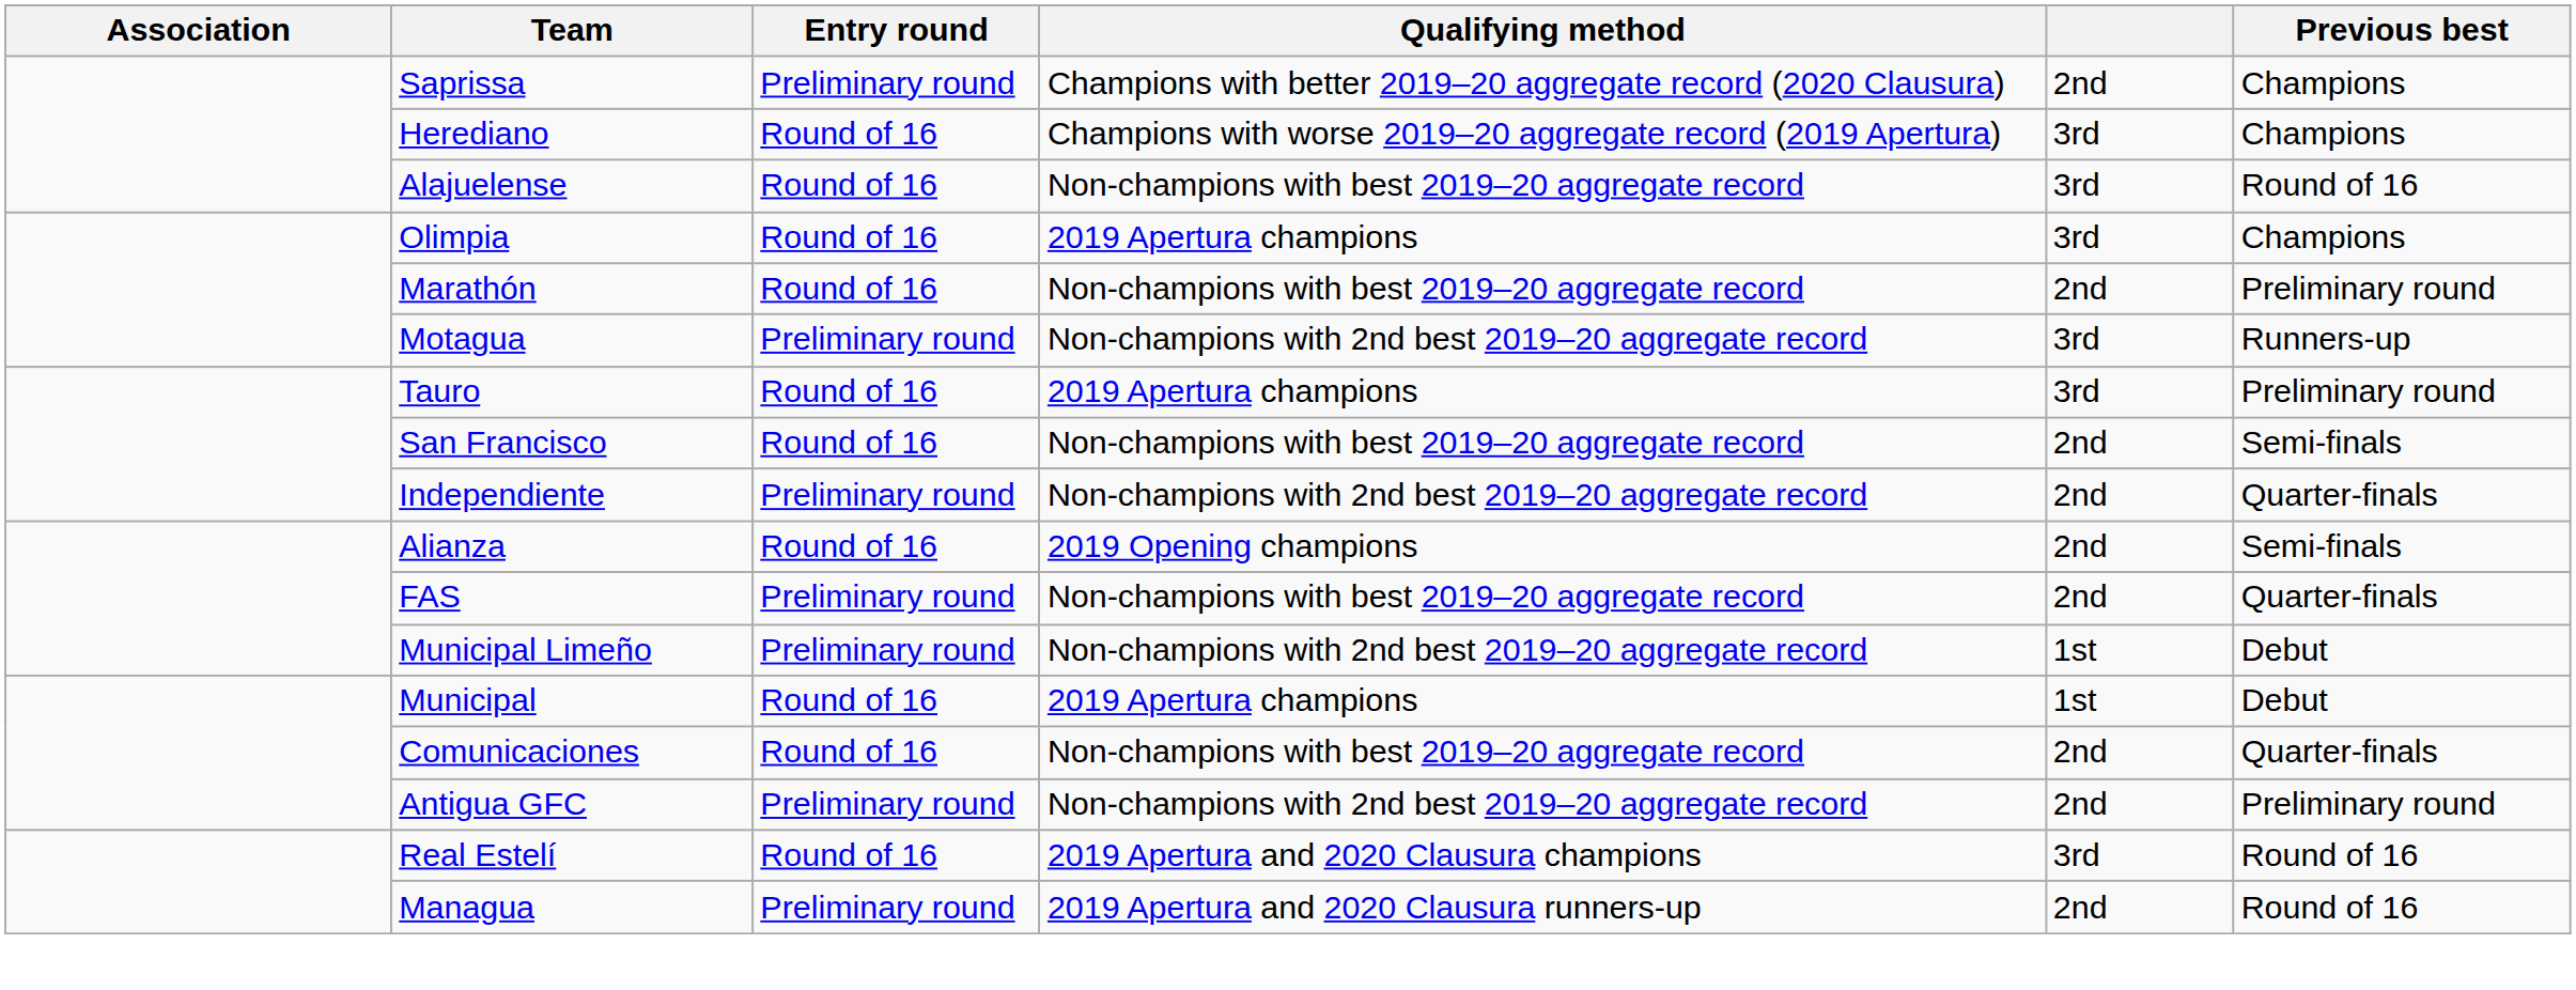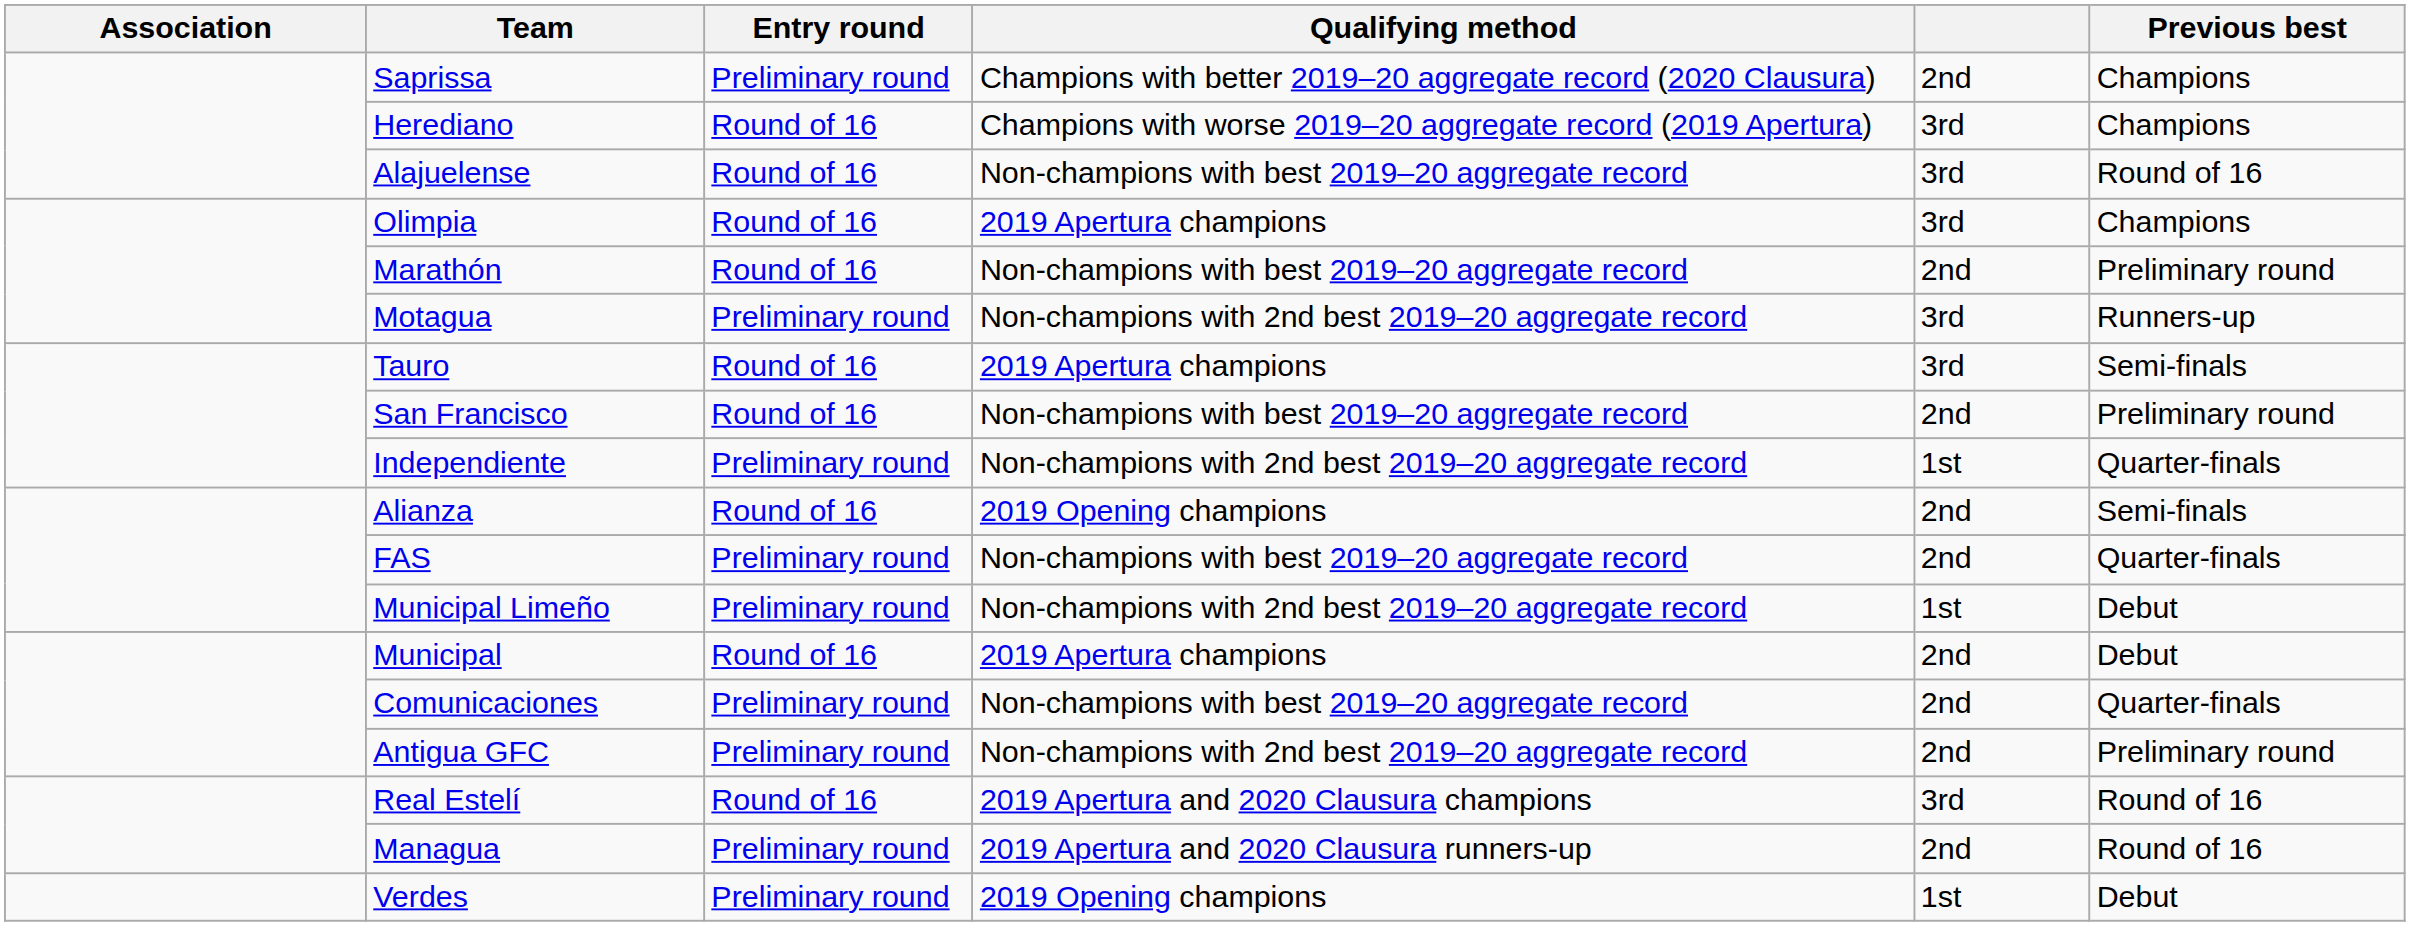 <table class="wikitable" style="table-layout:fixed;width:100%;">
 <tr>
 <th width=15%>Association</th>
 <th width=14%>Team</th>
 <th width=11%>Entry round</th>
 <th width=40%>Qualifying method</th>
 <th width=7%> </th>
 <th width=13%>Previous best </th>
 </tr>
 <tr>
 <td rowspan=3> </td>
 <td><a href='#'>Saprissa</a></td>
 <td><a href='#'>Preliminary round</a></td>
 <td>Champions with better <a href='#'>2019–20 aggregate record</a> (<a href='#'>2020 Clausura</a>)</td>
 <td>2nd </td>
 <td>Champions </td>
 </tr>
 <tr>
 <td><a href='#'>Herediano</a></td>
 <td><a href='#'>Round of 16</a></td>
 <td>Champions with worse <a href='#'>2019–20 aggregate record</a> (<a href='#'>2019 Apertura</a>)</td>
 <td>3rd </td>
 <td>Champions </td>
 </tr>
 <tr>
 <td><a href='#'>Alajuelense</a></td>
 <td><a href='#'>Round of 16</a></td>
 <td>Non-champions with best <a href='#'>2019–20 aggregate record</a></td>
 <td>3rd </td>
 <td>Round of 16 </td>
 </tr>
 <tr>
 <td rowspan=3> </td>
 <td><a href='#'>Olimpia</a></td>
 <td><a href='#'>Round of 16</a></td>
 <td><a href='#'>2019 Apertura</a> champions</td>
 <td>3rd </td>
 <td>Champions </td>
 </tr>
 <tr>
 <td><a href='#'>Marathón</a></td>
 <td><a href='#'>Round of 16</a></td>
 <td>Non-champions with best <a href='#'>2019–20 aggregate record</a></td>
 <td>2nd </td>
 <td>Preliminary round </td>
 </tr>
 <tr>
 <td><a href='#'>Motagua</a></td>
 <td><a href='#'>Preliminary round</a></td>
 <td>Non-champions with 2nd best <a href='#'>2019–20 aggregate record</a></td>
 <td>3rd </td>
 <td>Runners-up </td>
 </tr>
 <tr>
 <td rowspan=3> </td>
 <td><a href='#'>Tauro</a></td>
 <td><a href='#'>Round of 16</a></td>
 <td><a href='#'>2019 Apertura</a> champions</td>
 <td>3rd </td>
-<td>Preliminary round </td>
+<td>Semi-finals </td>
 </tr>
 <tr>
 <td><a href='#'>San Francisco</a></td>
 <td><a href='#'>Round of 16</a></td>
 <td>Non-champions with best <a href='#'>2019–20 aggregate record</a></td>
 <td>2nd </td>
-<td>Semi-finals </td>
+<td>Preliminary round </td>
 </tr>
 <tr>
 <td><a href='#'>Independiente</a></td>
 <td><a href='#'>Preliminary round</a></td>
 <td>Non-champions with 2nd best <a href='#'>2019–20 aggregate record</a></td>
-<td>2nd </td>
+<td>1st</td>
 <td>Quarter-finals </td>
 </tr>
 <tr>
 <td rowspan=3> </td>
 <td><a href='#'>Alianza</a></td>
 <td><a href='#'>Round of 16</a></td>
 <td><a href='#'>2019 Opening</a> champions</td>
 <td>2nd </td>
 <td>Semi-finals </td>
 </tr>
 <tr>
 <td><a href='#'>FAS</a></td>
 <td><a href='#'>Preliminary round</a></td>
 <td>Non-champions with best <a href='#'>2019–20 aggregate record</a></td>
 <td>2nd </td>
 <td>Quarter-finals </td>
 </tr>
 <tr>
 <td><a href='#'>Municipal Limeño</a></td>
 <td><a href='#'>Preliminary round</a></td>
 <td>Non-champions with 2nd best <a href='#'>2019–20 aggregate record</a></td>
 <td>1st</td>
 <td>Debut</td>
 </tr>
 <tr>
 <td rowspan=3> </td>
 <td><a href='#'>Municipal</a></td>
 <td><a href='#'>Round of 16</a></td>
 <td><a href='#'>2019 Apertura</a> champions</td>
-<td>1st</td>
+<td>2nd </td>
 <td>Debut</td>
 </tr>
 <tr>
 <td><a href='#'>Comunicaciones</a></td>
-<td><a href='#'>Round of 16</a></td>
+<td><a href='#'>Preliminary round</a></td>
 <td>Non-champions with best <a href='#'>2019–20 aggregate record</a></td>
 <td>2nd </td>
 <td>Quarter-finals </td>
 </tr>
 <tr>
 <td><a href='#'>Antigua GFC</a></td>
 <td><a href='#'>Preliminary round</a></td>
 <td>Non-champions with 2nd best <a href='#'>2019–20 aggregate record</a></td>
 <td>2nd </td>
 <td>Preliminary round </td>
 </tr>
 <tr>
 <td rowspan=2> </td>
 <td><a href='#'>Real Estelí</a></td>
 <td><a href='#'>Round of 16</a></td>
 <td><a href='#'>2019 Apertura</a> and <a href='#'>2020 Clausura</a> champions</td>
 <td>3rd </td>
 <td>Round of 16 </td>
 </tr>
 <tr>
 <td><a href='#'>Managua</a></td>
 <td><a href='#'>Preliminary round</a></td>
 <td><a href='#'>2019 Apertura</a> and <a href='#'>2020 Clausura</a> runners-up</td>
 <td>2nd </td>
 <td>Round of 16 </td>
 </tr>
+<tr>
+<td> </td>
+<td><a href='#'>Verdes</a></td>
+<td><a href='#'>Preliminary round</a></td>
+<td><a href='#'>2019 Opening</a> champions</td>
+<td>1st</td>
+<td>Debut</td>
+</tr>
 </table>
